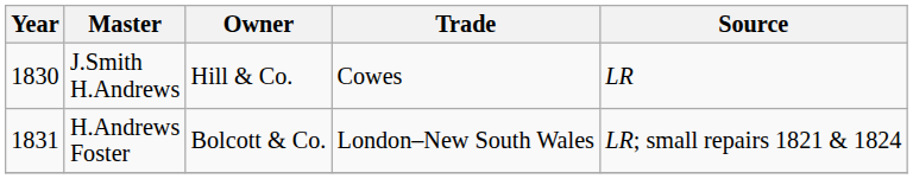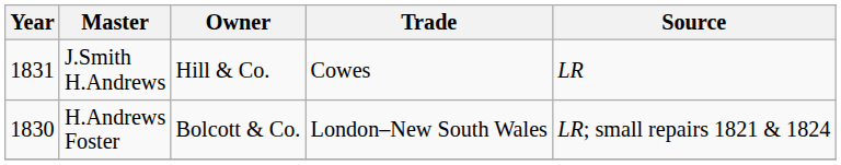 <table class=" wikitable">
 <tr>
 <th>Year</th>
 <th>Master</th>
 <th>Owner</th>
 <th>Trade</th>
 <th>Source</th>
 </tr>
 <tr>
-<td>1830</td>
+<td>1831</td>
 <td>J.Smith<br>H.Andrews</td>
 <td>Hill & Co.</td>
 <td>Cowes</td>
 <td><em>LR</em></td>
 </tr>
 <tr>
-<td>1831</td>
+<td>1830</td>
 <td>H.Andrews<br>Foster</td>
 <td>Bolcott & Co.</td>
 <td>London–New South Wales</td>
 <td><em>LR</em>; small repairs 1821 & 1824</td>
 </tr>
 <tr>
 </tr>
 </table>
